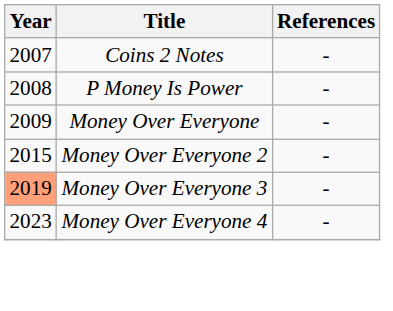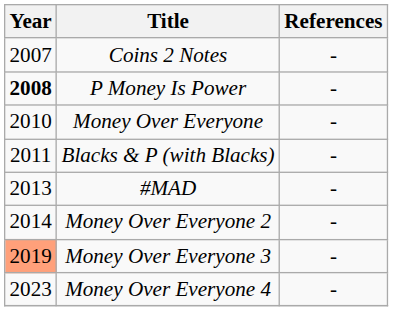 <table class="wikitable plainrowheaders" style="text-align:center;">
 <tr>
 <th>Year</th>
 <th>Title</th>
 <th>References</th>
 </tr>
 <tr>
 <td>2007</td>
 <td><em>Coins 2 Notes</em></td>
 <td>-</td>
 </tr>
 <tr>
-<td>2008</td>
+<td><strong>2008</strong></td>
 <td><em>P Money Is Power</em></td>
 <td>-</td>
 </tr>
 <tr>
-<td>2009</td>
+<td>2010</td>
 <td><em>Money Over Everyone</em></td>
 <td>-</td>
 </tr>
 <tr>
-<td>2015</td>
+<td>2011</td>
+<td><em>Blacks & P (with Blacks)</em></td>
+<td>-</td>
+</tr>
+<tr>
+<td>2013</td>
+<td><em>#MAD</em></td>
+<td>-</td>
+</tr>
+<tr>
+<td>2014</td>
 <td><em>Money Over Everyone 2</em></td>
 <td>-</td>
 </tr>
 <tr>
 <td style="background: lightsalmon;">2019</td>
 <td><em>Money Over Everyone 3</em></td>
 <td>-</td>
 </tr>
 <tr>
 <td>2023</td>
 <td><em>Money Over Everyone 4</em></td>
 <td>-</td>
 </tr>
 <tr>
 </tr>
 </table>
